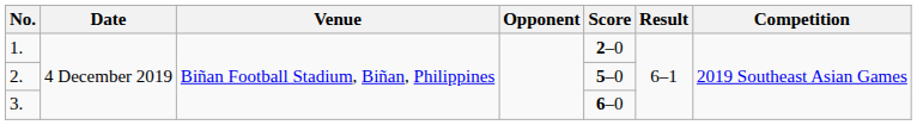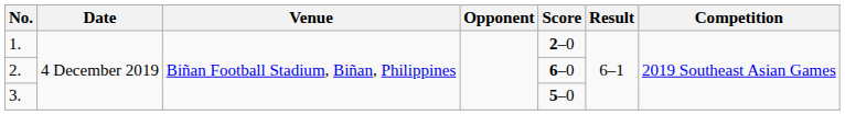 <table class="wikitable">
 <tr>
 <th>No.</th>
 <th>Date</th>
 <th>Venue</th>
 <th>Opponent</th>
 <th>Score</th>
 <th>Result</th>
 <th>Competition</th>
 </tr>
 <tr>
 <td>1.</td>
 <td rowspan=3>4 December 2019</td>
 <td rowspan=3><a href='#'>Biñan Football Stadium</a>, <a href='#'>Biñan</a>, <a href='#'>Philippines</a></td>
 <td rowspan=3></td>
 <td align=center><strong>2</strong>–0</td>
 <td rowspan=3 align=center>6–1</td>
 <td rowspan=3><a href='#'>2019 Southeast Asian Games</a></td>
 </tr>
 <tr>
 <td>2.</td>
-<td align=center><strong>5</strong>–0</td>
+<td align=center><strong>6</strong>–0</td>
 </tr>
 <tr>
 <td>3.</td>
-<td align=center><strong>6</strong>–0</td>
+<td align=center><strong>5</strong>–0</td>
 </tr>
 </table>
